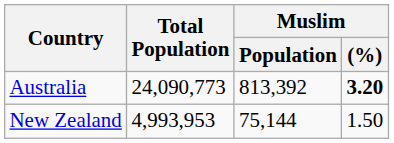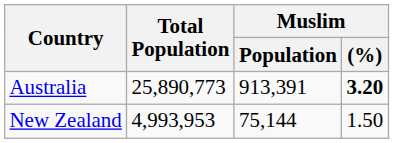 <table class="wikitable">
 <tr>
 <th rowspan="2">Country</th>
 <th rowspan="2">Total<br>Population</th>
 <th colspan="2">Muslim</th>
 </tr>
 <tr>
 <th>Population</th>
 <th>(%)</th>
 </tr>
 <tr>
 <td> <a href='#'>Australia</a></td>
-<td>24,090,773</td>
-<td>813,392</td>
+<td>25,890,773</td>
+<td>913,391</td>
 <td><strong>3.20</strong></td>
 </tr>
 <tr>
 <td><a href='#'>New Zealand</a></td>
 <td>4,993,953</td>
 <td>75,144</td>
 <td>1.50</td>
 </tr>
 </table>
